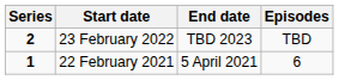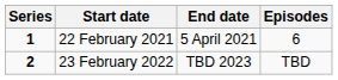 <table class="wikitable" style="text-align:center;">
 <tr>
 <th>Series</th>
 <th>Start date</th>
 <th>End date</th>
 <th>Episodes</th>
 </tr>
 <tr>
+<td><strong>1</strong></td>
+<td>22 February 2021</td>
+<td>5 April 2021</td>
+<td>6</td>
+</tr>
+<tr>
 <td><strong>2</strong></td>
 <td>23 February 2022</td>
 <td>TBD 2023</td>
 <td>TBD</td>
 </tr>
-<tr>
-<td><strong>1</strong></td>
-<td>22 February 2021</td>
-<td>5 April 2021</td>
-<td>6</td>
-</tr>
 </table>
